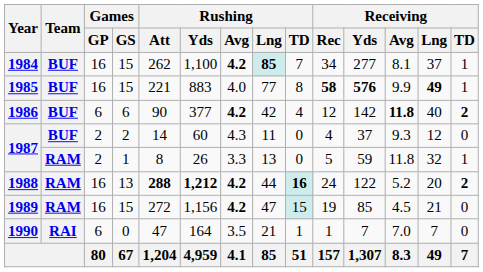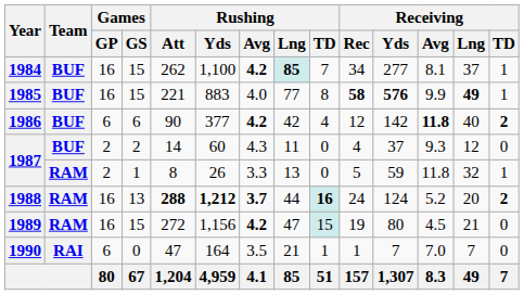 <table class=wikitable style="text-align:center">
 <tr>
 <th rowspan="2">Year</th>
 <th rowspan="2">Team</th>
 <th colspan="2">Games</th>
 <th colspan="5">Rushing</th>
 <th colspan="5">Receiving</th>
 </tr>
 <tr>
 <th>GP</th>
 <th>GS</th>
 <th>Att</th>
 <th>Yds</th>
 <th>Avg</th>
 <th>Lng</th>
 <th>TD</th>
 <th>Rec</th>
 <th>Yds</th>
 <th>Avg</th>
 <th>Lng</th>
 <th>TD</th>
 </tr>
 <tr>
 <th><a href='#'>1984</a></th>
 <th><a href='#'>BUF</a></th>
 <td>16</td>
 <td>15</td>
 <td>262</td>
 <td>1,100</td>
 <td><strong>4.2</strong></td>
 <td style="background:#cfecec;"><strong>85</strong></td>
 <td>7</td>
 <td>34</td>
 <td>277</td>
 <td>8.1</td>
 <td>37</td>
 <td>1</td>
 </tr>
 <tr>
 <th><a href='#'>1985</a></th>
 <th><a href='#'>BUF</a></th>
 <td>16</td>
 <td>15</td>
 <td>221</td>
 <td>883</td>
 <td>4.0</td>
 <td>77</td>
 <td>8</td>
 <td><strong>58</strong></td>
 <td><strong>576</strong></td>
 <td>9.9</td>
 <td><strong>49</strong></td>
 <td>1</td>
 </tr>
 <tr>
 <th><a href='#'>1986</a></th>
 <th><a href='#'>BUF</a></th>
 <td>6</td>
 <td>6</td>
 <td>90</td>
 <td>377</td>
 <td><strong>4.2</strong></td>
 <td>42</td>
 <td>4</td>
 <td>12</td>
 <td>142</td>
 <td><strong>11.8</strong></td>
 <td>40</td>
 <td><strong>2</strong></td>
 </tr>
 <tr>
 <th rowspan="2"><a href='#'>1987</a></th>
 <th><a href='#'>BUF</a></th>
 <td>2</td>
 <td>2</td>
 <td>14</td>
 <td>60</td>
 <td>4.3</td>
 <td>11</td>
 <td>0</td>
 <td>4</td>
 <td>37</td>
 <td>9.3</td>
 <td>12</td>
 <td>0</td>
 </tr>
 <tr>
 <th><a href='#'>RAM</a></th>
 <td>2</td>
 <td>1</td>
 <td>8</td>
 <td>26</td>
 <td>3.3</td>
 <td>13</td>
 <td>0</td>
 <td>5</td>
 <td>59</td>
 <td>11.8</td>
 <td>32</td>
 <td>1</td>
 </tr>
 <tr>
 <th><a href='#'>1988</a></th>
 <th><a href='#'>RAM</a></th>
 <td>16</td>
 <td>13</td>
 <td><strong>288</strong></td>
 <td><strong>1,212</strong></td>
-<td><strong>4.2</strong></td>
+<td><strong>3.7</strong></td>
 <td>44</td>
 <td style="background:#cfecec;"><strong>16</strong></td>
 <td>24</td>
-<td>122</td>
+<td>124</td>
 <td>5.2</td>
 <td>20</td>
 <td><strong>2</strong></td>
 </tr>
 <tr>
 <th><a href='#'>1989</a></th>
 <th><a href='#'>RAM</a></th>
 <td>16</td>
 <td>15</td>
 <td>272</td>
 <td>1,156</td>
 <td><strong>4.2</strong></td>
 <td>47</td>
 <td style="background:#cfecec;">15</td>
 <td>19</td>
-<td>85</td>
+<td>80</td>
 <td>4.5</td>
 <td>21</td>
 <td>0</td>
 </tr>
 <tr>
 <th><a href='#'>1990</a></th>
 <th><a href='#'>RAI</a></th>
 <td>6</td>
 <td>0</td>
 <td>47</td>
 <td>164</td>
 <td>3.5</td>
 <td>21</td>
 <td>1</td>
 <td>1</td>
 <td>7</td>
 <td>7.0</td>
 <td>7</td>
 <td>0</td>
 </tr>
 <tr>
 <th colspan="2"></th>
 <th>80</th>
 <th>67</th>
 <th>1,204</th>
 <th>4,959</th>
 <th>4.1</th>
 <th>85</th>
 <th>51</th>
 <th>157</th>
 <th>1,307</th>
 <th>8.3</th>
 <th>49</th>
 <th>7</th>
 </tr>
 </table>
